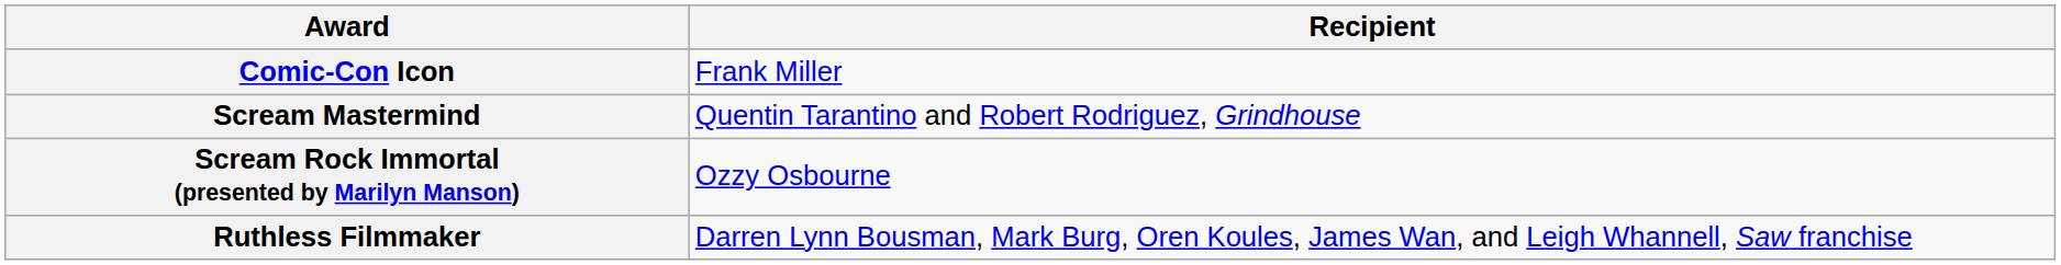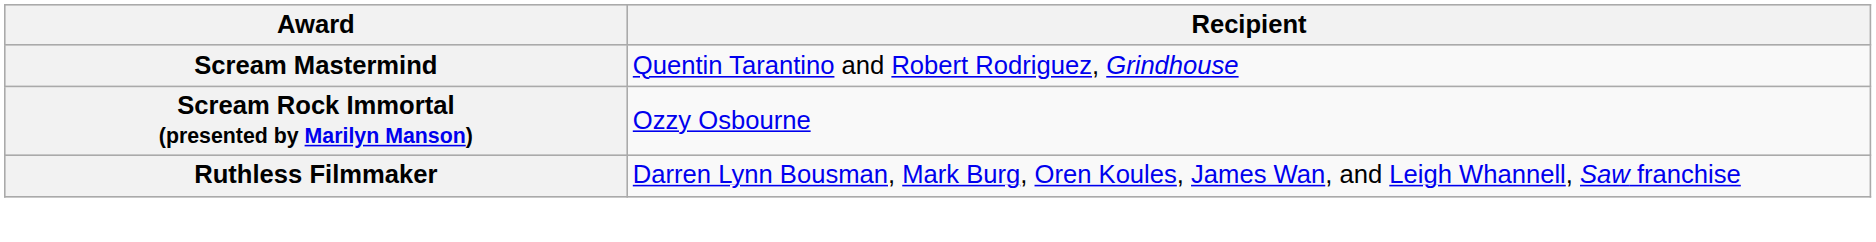 <table class="wikitable sortable">
 <tr>
 <th scope="col" style="width:30%">Award</th>
 <th scope="col" style="width:60%">Recipient</th>
-</tr>
-<tr>
-<th scope="rowgroup" rowspan="1" style="text-align:center"><a href='#'>Comic-Con</a> Icon</th>
-<td><a href='#'>Frank Miller</a></td>
 </tr>
 <tr>
 <th scope="rowgroup" rowspan="1" style="text-align:center">Scream Mastermind</th>
 <td><a href='#'>Quentin Tarantino</a> and <a href='#'>Robert Rodriguez</a>, <em><a href='#'>Grindhouse</a></em></td>
 </tr>
 <tr>
 <th scope="rowgroup" rowspan="1" style="text-align:center">Scream Rock Immortal<br><small>(presented by <a href='#'>Marilyn Manson</a>)</small></th>
 <td><a href='#'>Ozzy Osbourne</a></td>
 </tr>
 <tr>
 <th scope="rowgroup" rowspan="1" style="text-align:center">Ruthless Filmmaker</th>
 <td><a href='#'>Darren Lynn Bousman</a>, <a href='#'>Mark Burg</a>, <a href='#'>Oren Koules</a>, <a href='#'>James Wan</a>, and <a href='#'>Leigh Whannell</a>, <a href='#'><em>Saw</em> franchise</a></td>
 </tr>
 </table>
